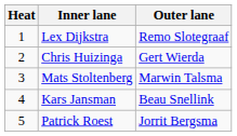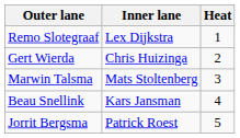 <table class="wikitable">
 <tr>
+<th>Outer lane</th>
+<th>Inner lane</th>
 <th>Heat</th>
-<th>Inner lane</th>
-<th>Outer lane</th>
 </tr>
 <tr>
+<td><a href='#'>Remo Slotegraaf</a></td>
+<td><a href='#'>Lex Dijkstra</a></td>
 <td align="center">1</td>
-<td><a href='#'>Lex Dijkstra</a></td>
-<td><a href='#'>Remo Slotegraaf</a></td>
 </tr>
 <tr>
+<td><a href='#'>Gert Wierda</a></td>
+<td><a href='#'>Chris Huizinga</a></td>
 <td align="center">2</td>
-<td><a href='#'>Chris Huizinga</a></td>
-<td><a href='#'>Gert Wierda</a></td>
 </tr>
 <tr>
+<td><a href='#'>Marwin Talsma</a></td>
+<td><a href='#'>Mats Stoltenberg</a></td>
 <td align="center">3</td>
-<td><a href='#'>Mats Stoltenberg</a></td>
-<td><a href='#'>Marwin Talsma</a></td>
 </tr>
 <tr>
+<td><a href='#'>Beau Snellink</a></td>
+<td><a href='#'>Kars Jansman</a></td>
 <td align="center">4</td>
-<td><a href='#'>Kars Jansman</a></td>
-<td><a href='#'>Beau Snellink</a></td>
 </tr>
 <tr>
+<td><a href='#'>Jorrit Bergsma</a></td>
+<td><a href='#'>Patrick Roest</a></td>
 <td align="center">5</td>
-<td><a href='#'>Patrick Roest</a></td>
-<td><a href='#'>Jorrit Bergsma</a></td>
 </tr>
 </table>
